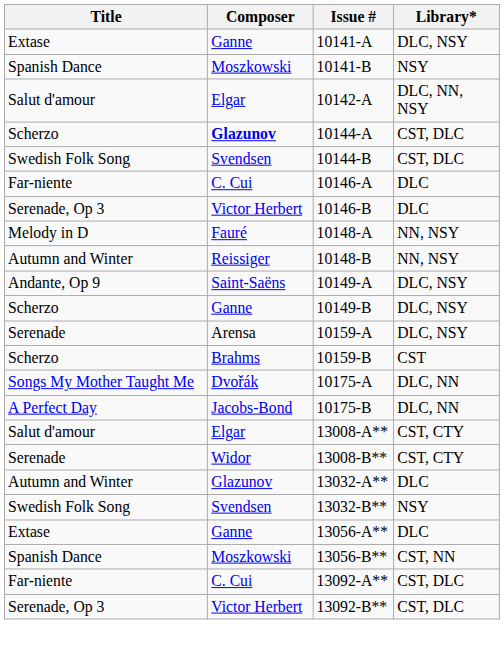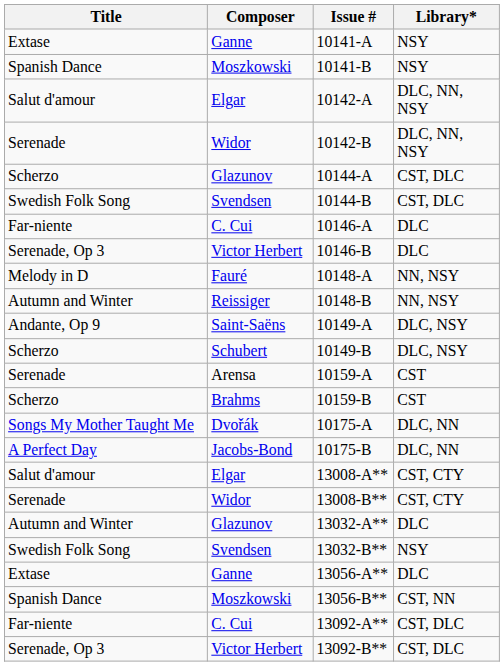 <table class="wikitable">
 <tr>
 <th scope="col" width="200">Title</th>
 <th scope="col" width="100">Composer</th>
 <th scope="col" width="75">Issue #</th>
 <th scope="col" width="100">Library*</th>
 </tr>
 <tr>
 <td>Extase</td>
 <td><a href='#'>Ganne</a></td>
 <td>10141-A</td>
-<td>DLC, NSY</td>
+<td>NSY</td>
 </tr>
 <tr>
 <td>Spanish Dance</td>
 <td><a href='#'>Moszkowski</a></td>
 <td>10141-B</td>
 <td>NSY</td>
 </tr>
 <tr>
 <td>Salut d'amour</td>
 <td><a href='#'>Elgar</a></td>
 <td>10142-A</td>
 <td>DLC, NN, NSY</td>
 </tr>
 <tr>
+<td>Serenade</td>
+<td><a href='#'>Widor</a></td>
+<td>10142-B</td>
+<td>DLC, NN, NSY</td>
+</tr>
+<tr>
 <td>Scherzo</td>
-<td><strong><a href='#'>Glazunov</a></strong></td>
+<td><a href='#'>Glazunov</a></td>
 <td>10144-A</td>
 <td>CST, DLC</td>
 </tr>
 <tr>
 <td>Swedish Folk Song</td>
 <td><a href='#'>Svendsen</a></td>
 <td>10144-B</td>
 <td>CST, DLC</td>
 </tr>
 <tr>
 <td>Far-niente</td>
 <td><a href='#'>C. Cui</a></td>
 <td>10146-A</td>
 <td>DLC</td>
 </tr>
 <tr>
 <td>Serenade, Op 3</td>
 <td><a href='#'>Victor Herbert</a></td>
 <td>10146-B</td>
 <td>DLC</td>
 </tr>
 <tr>
 <td>Melody in D</td>
 <td><a href='#'>Fauré</a></td>
 <td>10148-A</td>
 <td>NN, NSY</td>
 </tr>
 <tr>
 <td>Autumn and Winter</td>
 <td><a href='#'>Reissiger</a></td>
 <td>10148-B</td>
 <td>NN, NSY</td>
 </tr>
 <tr>
 <td>Andante, Op 9</td>
 <td><a href='#'>Saint-Saëns</a></td>
 <td>10149-A</td>
 <td>DLC, NSY</td>
 </tr>
 <tr>
 <td>Scherzo</td>
-<td><a href='#'>Ganne</a></td>
+<td><a href='#'>Schubert</a></td>
 <td>10149-B</td>
 <td>DLC, NSY</td>
 </tr>
 <tr>
 <td>Serenade</td>
 <td>Arensa</td>
 <td>10159-A</td>
-<td>DLC, NSY</td>
+<td>CST</td>
 </tr>
 <tr>
 <td>Scherzo</td>
 <td><a href='#'>Brahms</a></td>
 <td>10159-B</td>
 <td>CST</td>
 </tr>
 <tr>
 <td><a href='#'>Songs My Mother Taught Me</a></td>
 <td><a href='#'>Dvořák</a></td>
 <td>10175-A</td>
 <td>DLC, NN</td>
 </tr>
 <tr>
 <td><a href='#'>A Perfect Day</a></td>
 <td><a href='#'>Jacobs-Bond</a></td>
 <td>10175-B</td>
 <td>DLC, NN</td>
 </tr>
 <tr>
 <td>Salut d'amour</td>
 <td><a href='#'>Elgar</a></td>
 <td>13008-A**</td>
 <td>CST, CTY</td>
 </tr>
 <tr>
 <td>Serenade</td>
 <td><a href='#'>Widor</a></td>
 <td>13008-B**</td>
 <td>CST, CTY</td>
 </tr>
 <tr>
 <td>Autumn and Winter</td>
 <td><a href='#'>Glazunov</a></td>
 <td>13032-A**</td>
 <td>DLC</td>
 </tr>
 <tr>
 <td>Swedish Folk Song</td>
 <td><a href='#'>Svendsen</a></td>
 <td>13032-B**</td>
 <td>NSY</td>
 </tr>
 <tr>
 <td>Extase</td>
 <td><a href='#'>Ganne</a></td>
 <td>13056-A**</td>
 <td>DLC</td>
 </tr>
 <tr>
 <td>Spanish Dance</td>
 <td><a href='#'>Moszkowski</a></td>
 <td>13056-B**</td>
 <td>CST, NN</td>
 </tr>
 <tr>
 <td>Far-niente</td>
 <td><a href='#'>C. Cui</a></td>
 <td>13092-A**</td>
 <td>CST, DLC</td>
 </tr>
 <tr>
 <td>Serenade, Op 3</td>
 <td><a href='#'>Victor Herbert</a></td>
 <td>13092-B**</td>
 <td>CST, DLC</td>
 </tr>
 </table>
